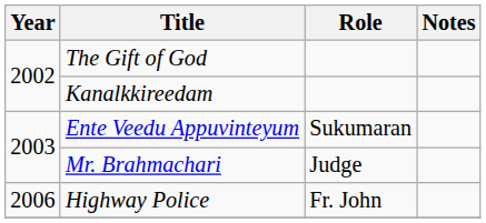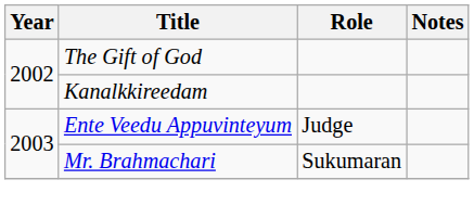 <table class="wikitable sortable">
 <tr>
 <th>Year</th>
 <th>Title</th>
 <th>Role</th>
 <th class="unsortable">Notes</th>
 </tr>
 <tr>
 <td rowspan=2>2002</td>
 <td><em>The Gift of God</em></td>
 <td></td>
 <td></td>
 </tr>
 <tr>
 <td><em>Kanalkkireedam</em></td>
 <td></td>
 <td></td>
 </tr>
 <tr>
 <td rowspan=2>2003</td>
 <td><em><a href='#'>Ente Veedu Appuvinteyum</a></em></td>
-<td>Sukumaran</td>
+<td>Judge</td>
 <td></td>
 </tr>
 <tr>
 <td><em><a href='#'>Mr. Brahmachari</a></em></td>
-<td>Judge</td>
-<td></td>
-</tr>
-<tr>
-<td>2006</td>
-<td><em>Highway Police</em></td>
-<td>Fr. John</td>
+<td>Sukumaran</td>
 <td></td>
 </tr>
 <tr>
 </tr>
 </table>
